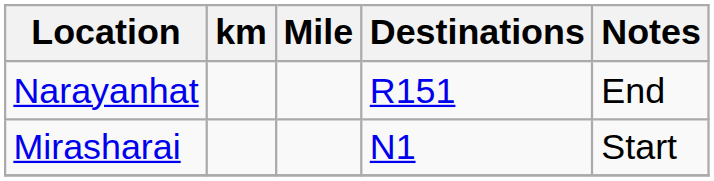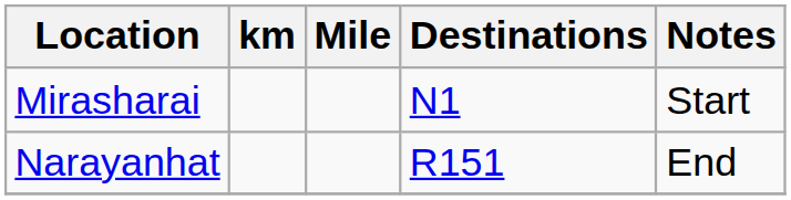 <table class=wikitable>
 <tr>
 <th scope=col>Location</th>
 <th scope=col>km</th>
 <th scope=col>Mile</th>
 <th scope=col>Destinations</th>
 <th scope=col>Notes</th>
 </tr>
 <tr>
+<td><a href='#'>Mirasharai</a></td>
+<td></td>
+<td></td>
+<td><a href='#'>N1</a></td>
+<td>Start</td>
+</tr>
+<tr>
 <td><a href='#'>Narayanhat</a></td>
 <td></td>
 <td></td>
 <td><a href='#'>R151</a></td>
 <td>End</td>
 </tr>
 <tr>
-<td><a href='#'>Mirasharai</a></td>
-<td></td>
-<td></td>
-<td><a href='#'>N1</a></td>
-<td>Start</td>
-</tr>
-<tr>
 </tr>
 </table>
